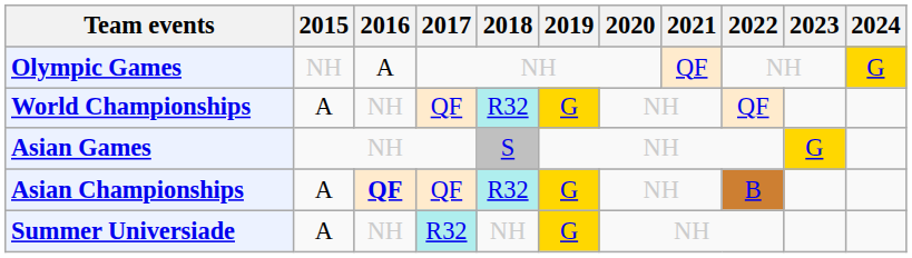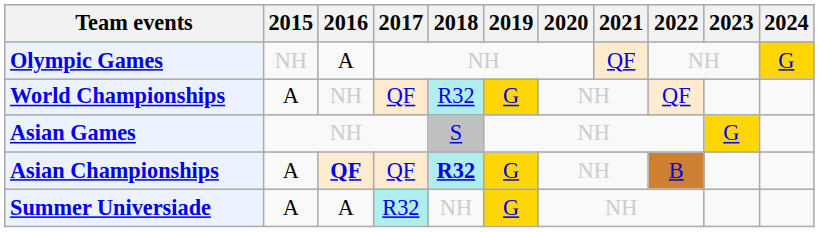 <table style='font-size: 90%; text-align:center;' class='wikitable'>
 <tr>
 <th style="width:160px;" class=unsortable>Team events</th>
 <th>2015</th>
 <th>2016</th>
 <th>2017</th>
 <th>2018</th>
 <th>2019</th>
 <th>2020</th>
 <th>2021</th>
 <th>2022</th>
 <th>2023</th>
 <th>2024</th>
 </tr>
 <tr>
 <td bgcolor="#ECF2FF"; align="left"><strong><a href='#'>Olympic Games</a></strong></td>
 <td style=color:#ccc>NH</td>
 <td>A</td>
 <td colspan="4" style=color:#ccc>NH</td>
 <td bgcolor=FFEBCD><a href='#'>QF</a></td>
 <td colspan="2" style=color:#ccc>NH</td>
 <td bgcolor=gold><a href='#'>G</a></td>
 </tr>
 <tr>
 <td bgcolor="#ECF2FF"; align="left"><strong><a href='#'>World Championships</a></strong></td>
 <td>A</td>
 <td style=color:#ccc>NH</td>
 <td bgcolor=FFEBCD><a href='#'>QF</a></td>
 <td bgcolor=AFEEEE><a href='#'>R32</a></td>
 <td bgcolor=gold><a href='#'>G</a></td>
 <td colspan="2" style=color:#ccc>NH</td>
 <td bgcolor=FFEBCD><a href='#'>QF</a></td>
 <td></td>
 <td></td>
 </tr>
 <tr>
 <td bgcolor="#ECF2FF"; align="left"><strong><a href='#'>Asian Games</a></strong></td>
 <td colspan="3" style=color:#ccc>NH</td>
 <td bgcolor=silver><a href='#'>S</a></td>
 <td colspan="4" style=color:#ccc>NH</td>
 <td bgcolor=gold><a href='#'>G</a></td>
 <td></td>
 </tr>
 <tr>
 <td bgcolor="#ECF2FF"; align="left"><strong><a href='#'>Asian Championships</a></strong></td>
 <td>A</td>
 <td bgcolor=FFEBCD><strong><a href='#'>QF</a></strong></td>
 <td bgcolor=FFEBCD><a href='#'>QF</a></td>
-<td bgcolor=AFEEEE><a href='#'>R32</a></td>
+<td bgcolor=AFEEEE><strong><a href='#'>R32</a></strong></td>
 <td bgcolor=gold><a href='#'>G</a></td>
 <td colspan="2" style=color:#ccc>NH</td>
 <td bgcolor=CD7F32><a href='#'>B</a></td>
 <td></td>
 <td></td>
 </tr>
 <tr>
 <td bgcolor="#ECF2FF"; align="left"><strong><a href='#'>Summer Universiade</a></strong></td>
 <td>A</td>
-<td style=color:#ccc>NH</td>
+<td>A</td>
 <td bgcolor=AFEEEE><a href='#'>R32</a></td>
 <td style=color:#ccc>NH</td>
 <td bgcolor=gold><a href='#'>G</a></td>
 <td colspan="3" style=color:#ccc>NH</td>
 <td></td>
 <td></td>
 </tr>
 </table>
